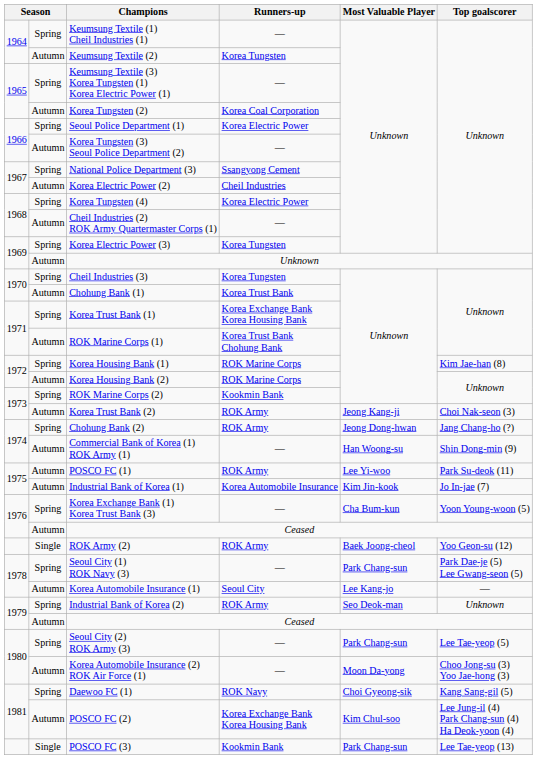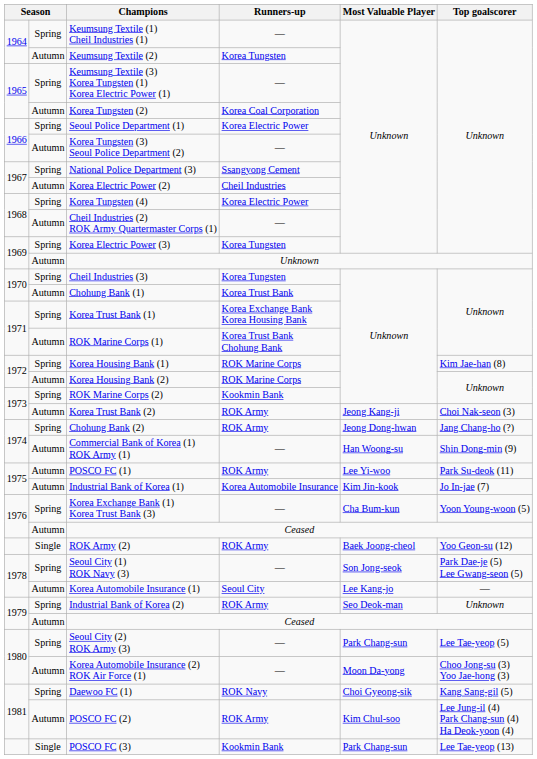 <table class="wikitable">
 <tr>
 <th colspan="2">Season</th>
 <th>Champions</th>
 <th>Runners-up</th>
 <th>Most Valuable Player</th>
 <th>Top goalscorer</th>
 </tr>
 <tr>
 <td rowspan=2 style="text-align:center;"><a href='#'>1964</a></td>
 <td align="center">Spring</td>
 <td><a href='#'>Keumsung Textile</a> (1)<br><a href='#'>Cheil Industries</a> (1)</td>
 <td align="center">—</td>
 <td rowspan="11" align="center"><em>Unknown</em></td>
 <td rowspan="11" align="center"><em>Unknown</em></td>
 </tr>
 <tr>
 <td align="center">Autumn</td>
 <td><a href='#'>Keumsung Textile</a> (2)</td>
 <td><a href='#'>Korea Tungsten</a></td>
 </tr>
 <tr>
 <td rowspan=2 style="text-align:center;"><a href='#'>1965</a></td>
 <td align="center">Spring</td>
 <td><a href='#'>Keumsung Textile</a> (3)<br><a href='#'>Korea Tungsten</a> (1)<br><a href='#'>Korea Electric Power</a> (1)</td>
 <td align="center">—</td>
 </tr>
 <tr>
 <td align="center">Autumn</td>
 <td><a href='#'>Korea Tungsten</a> (2)</td>
 <td><a href='#'>Korea Coal Corporation</a></td>
 </tr>
 <tr>
 <td rowspan=2 style="text-align:center;"><a href='#'>1966</a></td>
 <td align="center">Spring</td>
 <td><a href='#'>Seoul Police Department</a> (1)</td>
 <td><a href='#'>Korea Electric Power</a></td>
 </tr>
 <tr>
 <td align="center">Autumn</td>
 <td><a href='#'>Korea Tungsten</a> (3)<br><a href='#'>Seoul Police Department</a> (2)</td>
 <td align="center">—</td>
 </tr>
 <tr>
 <td rowspan=2 style="text-align:center;">1967</td>
 <td align="center">Spring</td>
 <td><a href='#'>National Police Department</a> (3)</td>
 <td><a href='#'>Ssangyong Cement</a></td>
 </tr>
 <tr>
 <td align="center">Autumn</td>
 <td><a href='#'>Korea Electric Power</a> (2)</td>
 <td><a href='#'>Cheil Industries</a></td>
 </tr>
 <tr>
 <td rowspan=2 style="text-align:center;">1968</td>
 <td align="center">Spring</td>
 <td><a href='#'>Korea Tungsten</a> (4)</td>
 <td><a href='#'>Korea Electric Power</a></td>
 </tr>
 <tr>
 <td align="center">Autumn</td>
 <td><a href='#'>Cheil Industries</a> (2)<br><a href='#'>ROK Army Quartermaster Corps</a> (1)</td>
 <td align="center">—</td>
 </tr>
 <tr>
 <td rowspan=2 style="text-align:center;">1969</td>
 <td align="center">Spring</td>
 <td><a href='#'>Korea Electric Power</a> (3)</td>
 <td><a href='#'>Korea Tungsten</a></td>
 </tr>
 <tr>
 <td align="center">Autumn</td>
 <td colspan="4" align="center"><em>Unknown</em></td>
 </tr>
 <tr>
 <td rowspan=2 style="text-align:center;">1970</td>
 <td align="center">Spring</td>
 <td><a href='#'>Cheil Industries</a> (3)</td>
 <td><a href='#'>Korea Tungsten</a></td>
 <td rowspan="7" align="center"><em>Unknown</em></td>
 <td rowspan="4" align="center"><em>Unknown</em></td>
 </tr>
 <tr>
 <td align="center">Autumn</td>
 <td><a href='#'>Chohung Bank</a> (1)</td>
 <td><a href='#'>Korea Trust Bank</a></td>
 </tr>
 <tr>
 <td rowspan=2 style="text-align:center;">1971</td>
 <td align="center">Spring</td>
 <td><a href='#'>Korea Trust Bank</a> (1)</td>
 <td><a href='#'>Korea Exchange Bank</a><br><a href='#'>Korea Housing Bank</a></td>
 </tr>
 <tr>
 <td align="center">Autumn</td>
 <td><a href='#'>ROK Marine Corps</a> (1)</td>
 <td><a href='#'>Korea Trust Bank</a><br><a href='#'>Chohung Bank</a></td>
 </tr>
 <tr>
 <td rowspan=2 style="text-align:center;">1972</td>
 <td align="center">Spring</td>
 <td><a href='#'>Korea Housing Bank</a> (1)</td>
 <td><a href='#'>ROK Marine Corps</a></td>
 <td> <a href='#'>Kim Jae-han</a> (8)</td>
 </tr>
 <tr>
 <td align="center">Autumn</td>
 <td><a href='#'>Korea Housing Bank</a> (2)</td>
 <td><a href='#'>ROK Marine Corps</a></td>
 <td rowspan="2" align="center"><em>Unknown</em></td>
 </tr>
 <tr>
 <td rowspan=2 style="text-align:center;">1973</td>
 <td align="center">Spring</td>
 <td><a href='#'>ROK Marine Corps</a> (2)</td>
 <td><a href='#'>Kookmin Bank</a></td>
 </tr>
 <tr>
 <td align="center">Autumn</td>
 <td><a href='#'>Korea Trust Bank</a> (2)</td>
 <td><a href='#'>ROK Army</a></td>
 <td> <a href='#'>Jeong Kang-ji</a></td>
 <td> <a href='#'>Choi Nak-seon</a> (3)</td>
 </tr>
 <tr>
 <td rowspan=2 style="text-align:center;">1974</td>
 <td align="center">Spring</td>
 <td><a href='#'>Chohung Bank</a> (2)</td>
 <td><a href='#'>ROK Army</a></td>
 <td> <a href='#'>Jeong Dong-hwan</a></td>
 <td> <a href='#'>Jang Chang-ho</a> (?)</td>
 </tr>
 <tr>
 <td align="center">Autumn</td>
 <td><a href='#'>Commercial Bank of Korea</a> (1)<br><a href='#'>ROK Army</a> (1)</td>
 <td align="center">—</td>
 <td> <a href='#'>Han Woong-su</a></td>
 <td> <a href='#'>Shin Dong-min</a> (9)</td>
 </tr>
 <tr>
 <td rowspan=2 style="text-align:center;">1975</td>
 <td align="center">Autumn</td>
 <td><a href='#'>POSCO FC</a> (1)</td>
 <td><a href='#'>ROK Army</a></td>
 <td> <a href='#'>Lee Yi-woo</a></td>
 <td> <a href='#'>Park Su-deok</a> (11)</td>
 </tr>
 <tr>
 <td align="center">Autumn</td>
 <td><a href='#'>Industrial Bank of Korea</a> (1)</td>
 <td><a href='#'>Korea Automobile Insurance</a></td>
 <td> <a href='#'>Kim Jin-kook</a></td>
 <td> <a href='#'>Jo In-jae</a> (7)</td>
 </tr>
 <tr>
 <td rowspan=2 style="text-align:center;">1976</td>
 <td align="center">Spring</td>
 <td><a href='#'>Korea Exchange Bank</a> (1)<br><a href='#'>Korea Trust Bank</a> (3)</td>
 <td align="center">—</td>
 <td> <a href='#'>Cha Bum-kun</a></td>
 <td> <a href='#'>Yoon Young-woon</a> (5)</td>
 </tr>
 <tr>
 <td align="center">Autumn</td>
 <td colspan="4" align="center"><em>Ceased</em></td>
 </tr>
 <tr>
 <td></td>
 <td align="center">Single</td>
 <td><a href='#'>ROK Army</a> (2)</td>
 <td><a href='#'>ROK Army</a></td>
 <td> <a href='#'>Baek Joong-cheol</a></td>
 <td> <a href='#'>Yoo Geon-su</a> (12)</td>
 </tr>
 <tr>
 <td rowspan=2 style="text-align:center;">1978</td>
 <td align="center">Spring</td>
 <td><a href='#'>Seoul City</a> (1)<br><a href='#'>ROK Navy</a> (3)</td>
 <td align="center">—</td>
-<td> <a href='#'>Park Chang-sun</a></td>
+<td> <a href='#'>Son Jong-seok</a></td>
 <td> <a href='#'>Park Dae-je</a> (5)<br> <a href='#'>Lee Gwang-seon</a> (5)</td>
 </tr>
 <tr>
 <td align="center">Autumn</td>
 <td><a href='#'>Korea Automobile Insurance</a> (1)</td>
 <td><a href='#'>Seoul City</a></td>
 <td> <a href='#'>Lee Kang-jo</a></td>
 <td align="center">—</td>
 </tr>
 <tr>
 <td rowspan=2 style="text-align:center;">1979</td>
 <td align="center">Spring</td>
 <td><a href='#'>Industrial Bank of Korea</a> (2)</td>
 <td><a href='#'>ROK Army</a></td>
 <td> <a href='#'>Seo Deok-man</a></td>
 <td align="center"><em>Unknown</em></td>
 </tr>
 <tr>
 <td align="center">Autumn</td>
 <td colspan="4" align="center"><em>Ceased</em></td>
 </tr>
 <tr>
 <td rowspan=2 style="text-align:center;">1980</td>
 <td align="center">Spring</td>
 <td><a href='#'>Seoul City</a> (2)<br><a href='#'>ROK Army</a> (3)</td>
 <td align="center">—</td>
 <td> <a href='#'>Park Chang-sun</a></td>
 <td> <a href='#'>Lee Tae-yeop</a> (5)</td>
 </tr>
 <tr>
 <td align="center">Autumn</td>
 <td><a href='#'>Korea Automobile Insurance</a> (2)<br><a href='#'>ROK Air Force</a> (1)</td>
 <td align="center">—</td>
 <td> <a href='#'>Moon Da-yong</a></td>
 <td> <a href='#'>Choo Jong-su</a> (3)<br> <a href='#'>Yoo Jae-hong</a> (3)</td>
 </tr>
 <tr>
 <td rowspan=2 style="text-align:center;">1981</td>
 <td align="center">Spring</td>
 <td><a href='#'>Daewoo FC</a> (1)</td>
 <td><a href='#'>ROK Navy</a></td>
 <td> <a href='#'>Choi Gyeong-sik</a></td>
 <td> <a href='#'>Kang Sang-gil</a> (5)</td>
 </tr>
 <tr>
 <td align="center">Autumn</td>
 <td><a href='#'>POSCO FC</a> (2)</td>
-<td><a href='#'>Korea Exchange Bank</a><br><a href='#'>Korea Housing Bank</a></td>
+<td><a href='#'>ROK Army</a></td>
 <td> <a href='#'>Kim Chul-soo</a></td>
 <td> <a href='#'>Lee Jung-il</a> (4)<br> <a href='#'>Park Chang-sun</a> (4)<br> <a href='#'>Ha Deok-yoon</a> (4)</td>
 </tr>
 <tr>
 <td></td>
 <td align="center">Single</td>
 <td><a href='#'>POSCO FC</a> (3)</td>
 <td><a href='#'>Kookmin Bank</a></td>
 <td> <a href='#'>Park Chang-sun</a></td>
 <td> <a href='#'>Lee Tae-yeop</a> (13)</td>
 </tr>
 </table>
